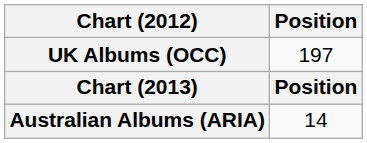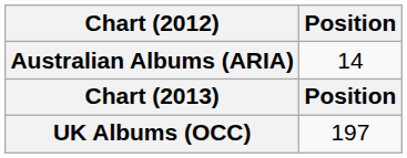 <table class="wikitable plainrowheaders" style="text-align: center;">
 <tr>
 <th scope="col">Chart (2012)</th>
 <th scope="col">Position</th>
 </tr>
 <tr>
-<th scope="row">UK Albums (OCC)</th>
-<td>197</td>
+<th scope="row">Australian Albums (ARIA)</th>
+<td>14</td>
 </tr>
 <tr>
 <th scope="col">Chart (2013)</th>
 <th scope="col">Position</th>
 </tr>
 <tr>
-<th scope="row">Australian Albums (ARIA)</th>
-<td>14</td>
+<th scope="row">UK Albums (OCC)</th>
+<td>197</td>
 </tr>
 </table>
